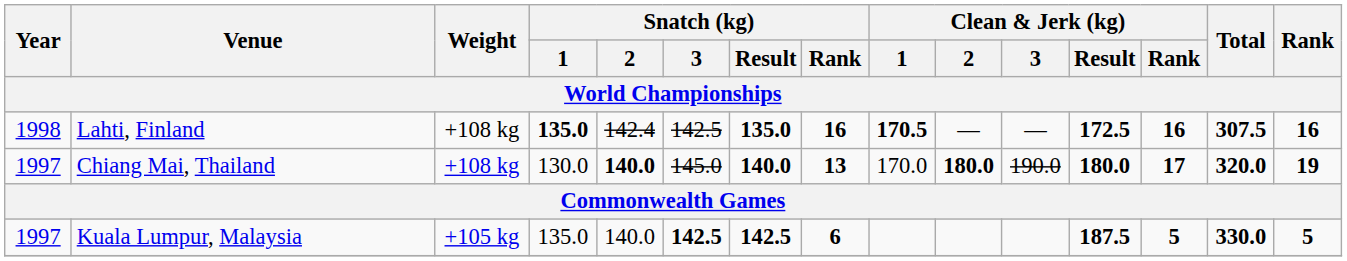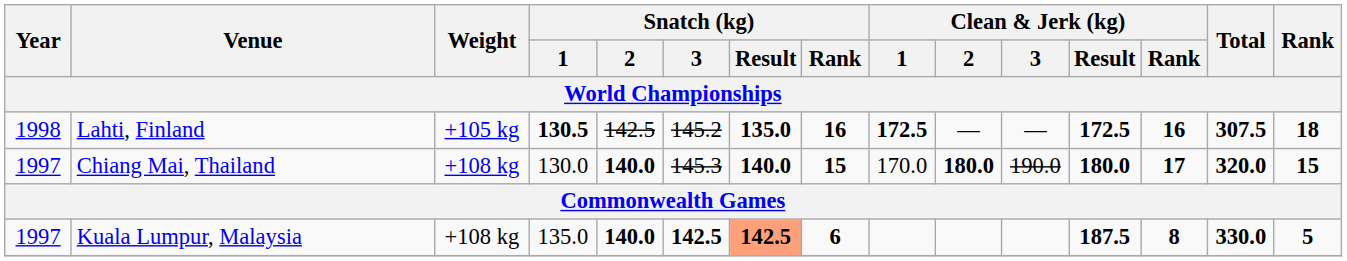 <table class = "wikitable" style="text-align:center;">
 <tr>
 <th rowspan=2 width=40>Year</th>
 <th rowspan=2 width=250>Venue</th>
 <th rowspan=2 width=60>Weight</th>
 <th colspan=5>Snatch (kg)</th>
 <th colspan=5>Clean & Jerk (kg)</th>
 <th rowspan=2 width=40>Total</th>
 <th rowspan=2 width=40>Rank</th>
 </tr>
 <tr>
 <th width=40>1</th>
 <th width=40>2</th>
 <th width=40>3</th>
 <th width=40>Result</th>
 <th width=40>Rank</th>
 <th width=40>1</th>
 <th width=40>2</th>
 <th width=40>3</th>
 <th width=40>Result</th>
 <th width=40>Rank</th>
 </tr>
 <tr>
 <th colspan=15><a href='#'>World Championships</a></th>
 </tr>
 <tr>
 <td><a href='#'>1998</a></td>
 <td align=left> <a href='#'>Lahti</a>, <a href='#'>Finland</a></td>
-<td>+108 kg</td>
-<td><strong>135.0</strong></td>
-<td><s>142.4</s></td>
+<td><a href='#'>+105 kg</a></td>
+<td><strong>130.5</strong></td>
 <td><s>142.5</s></td>
+<td><s>145.2</s></td>
 <td><strong>135.0</strong></td>
 <td><strong>16</strong></td>
-<td><strong>170.5</strong></td>
+<td><strong>172.5</strong></td>
 <td>—</td>
 <td>—</td>
 <td><strong>172.5</strong></td>
 <td><strong>16</strong></td>
 <td><strong>307.5</strong></td>
-<td><strong>16</strong></td>
+<td><strong>18</strong></td>
 </tr>
 <tr>
 <td><a href='#'>1997</a></td>
 <td align=left> <a href='#'>Chiang Mai</a>, <a href='#'>Thailand</a></td>
 <td><a href='#'>+108 kg</a></td>
 <td>130.0</td>
 <td><strong>140.0</strong></td>
-<td><s>145.0</s></td>
+<td><s>145.3</s></td>
 <td><strong>140.0</strong></td>
-<td><strong>13</strong></td>
+<td><strong>15</strong></td>
 <td>170.0</td>
 <td><strong>180.0</strong></td>
 <td><s>190.0</s></td>
 <td><strong>180.0</strong></td>
 <td><strong>17</strong></td>
 <td><strong>320.0</strong></td>
-<td><strong>19</strong></td>
+<td><strong>15</strong></td>
 </tr>
 <tr>
 <th colspan=15><a href='#'>Commonwealth Games</a></th>
 </tr>
 <tr>
 <td><a href='#'>1997</a></td>
 <td align=left> <a href='#'>Kuala Lumpur</a>, <a href='#'>Malaysia</a></td>
-<td><a href='#'>+105 kg</a></td>
+<td>+108 kg</td>
 <td>135.0</td>
-<td>140.0</td>
+<td><strong>140.0</strong></td>
 <td><strong>142.5</strong></td>
-<td><strong>142.5</strong></td>
+<td style="background: lightsalmon;"><strong>142.5</strong></td>
 <td><strong>6</strong></td>
 <td></td>
 <td></td>
 <td></td>
 <td><strong>187.5</strong></td>
-<td><strong>5</strong></td>
+<td><strong>8</strong></td>
 <td><strong>330.0</strong></td>
 <td><strong>5</strong></td>
 </tr>
 <tr>
 </tr>
 </table>
